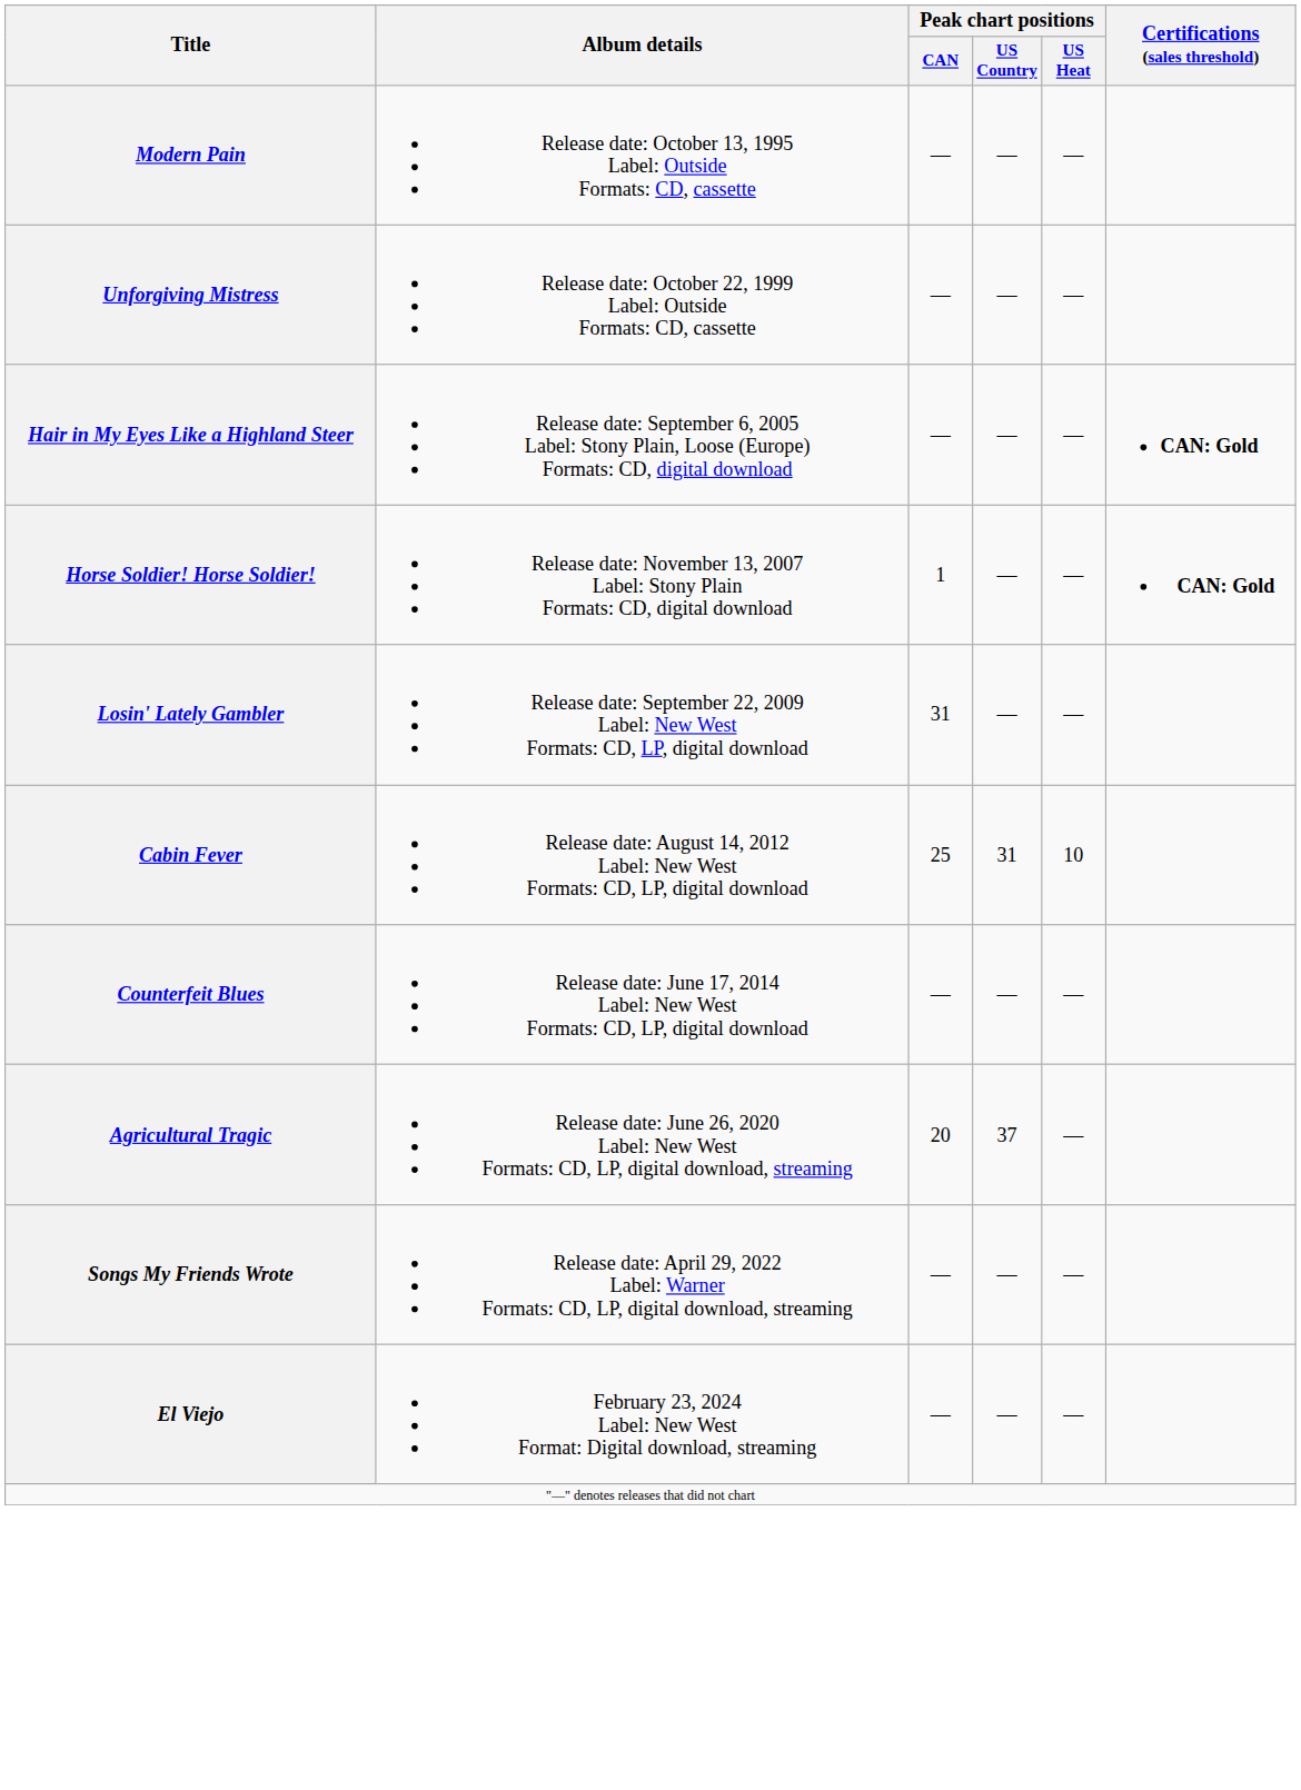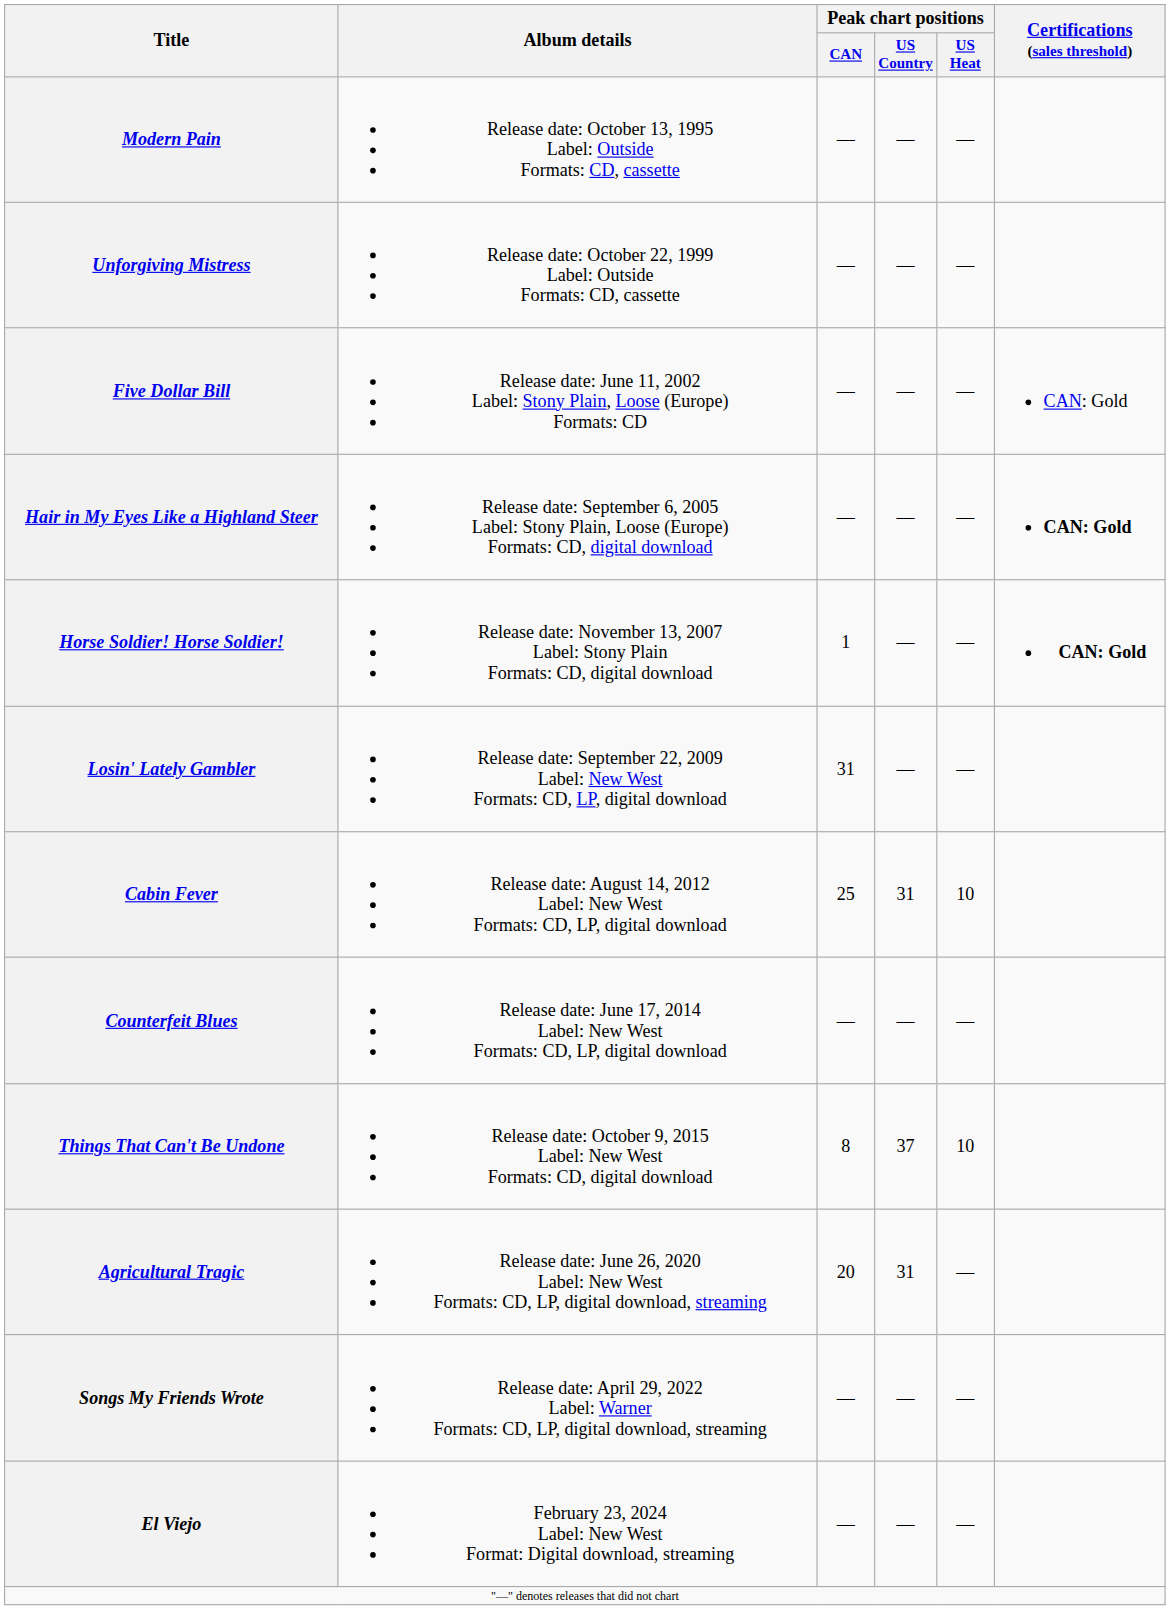 <table class="wikitable plainrowheaders" style="text-align:center;">
 <tr>
 <th rowspan="2" style="width:18em;">Title</th>
 <th rowspan="2" style="width:26em;">Album details</th>
 <th colspan="3">Peak chart positions</th>
 <th rowspan="2" style="width:9em;"><a href='#'>Certifications</a><br><small>(<a href='#'>sales threshold</a>)</small></th>
 </tr>
 <tr style="font-size:smaller;">
 <th style="width:45px;"><a href='#'>CAN</a><br></th>
 <th style="width:45px;"><a href='#'>US Country</a><br></th>
 <th style="width:45px;"><a href='#'>US<br>Heat</a><br></th>
 </tr>
 <tr>
 <th scope="row"><em><a href='#'>Modern Pain</a></em></th>
 <td><br><ul><li>Release date: October 13, 1995</li><li>Label: <a href='#'>Outside</a></li><li>Formats: <a href='#'>CD</a>, <a href='#'>cassette</a></li></ul></td>
 <td>—</td>
 <td>—</td>
 <td>—</td>
 <td></td>
 </tr>
 <tr>
 <th scope="row"><em><a href='#'>Unforgiving Mistress</a></em></th>
 <td><br><ul><li>Release date: October 22, 1999</li><li>Label: Outside</li><li>Formats: CD, cassette</li></ul></td>
 <td>—</td>
 <td>—</td>
 <td>—</td>
 <td></td>
+</tr>
+<tr>
+<th scope="row"><em><a href='#'>Five Dollar Bill</a></em></th>
+<td><br><ul><li>Release date: June 11, 2002</li><li>Label: <a href='#'>Stony Plain</a>, <a href='#'>Loose</a> (Europe)</li><li>Formats: CD</li></ul></td>
+<td>—</td>
+<td>—</td>
+<td>—</td>
+<td style="text-align:left;"><br><ul><li><a href='#'>CAN</a>: Gold</li></ul></td>
 </tr>
 <tr>
 <th scope="row"><em><a href='#'>Hair in My Eyes Like a Highland Steer</a></em></th>
 <td><br><ul><li>Release date: September 6, 2005</li><li>Label: Stony Plain, Loose (Europe)</li><li>Formats: CD, <a href='#'>digital download</a></li></ul></td>
 <td>—</td>
 <td>—</td>
 <td>—</td>
 <td style="text-align:left;"><strong><br><ul><li>CAN: Gold</li></ul></strong></td>
 </tr>
 <tr>
 <th scope="row"><em><a href='#'>Horse Soldier! Horse Soldier!</a></em></th>
 <td><br><ul><li>Release date: November 13, 2007</li><li>Label: Stony Plain</li><li>Formats: CD, digital download</li></ul></td>
 <td>1</td>
 <td>—</td>
 <td>—</td>
 <td><strong><br><ul><li>CAN: Gold</li></ul></strong></td>
 </tr>
 <tr>
 <th scope="row"><em><a href='#'>Losin' Lately Gambler</a></em></th>
 <td><br><ul><li>Release date: September 22, 2009</li><li>Label: <a href='#'>New West</a></li><li>Formats: CD, <a href='#'>LP</a>, digital download</li></ul></td>
 <td>31</td>
 <td>—</td>
 <td>—</td>
 <td></td>
 </tr>
 <tr>
 <th scope="row"><em><a href='#'>Cabin Fever</a></em></th>
 <td><br><ul><li>Release date: August 14, 2012</li><li>Label: New West</li><li>Formats: CD, LP, digital download</li></ul></td>
 <td>25</td>
 <td>31</td>
 <td>10</td>
 <td></td>
 </tr>
 <tr>
 <th scope="row"><em><a href='#'>Counterfeit Blues</a></em></th>
 <td><br><ul><li>Release date: June 17, 2014</li><li>Label: New West</li><li>Formats: CD, LP, digital download</li></ul></td>
 <td>—</td>
 <td>—</td>
 <td>—</td>
 <td></td>
 </tr>
 <tr>
+<th scope="row"><em><a href='#'>Things That Can't Be Undone</a></em></th>
+<td><br><ul><li>Release date: October 9, 2015</li><li>Label: New West</li><li>Formats: CD, digital download</li></ul></td>
+<td>8</td>
+<td>37</td>
+<td>10</td>
+<td></td>
+</tr>
+<tr>
 <th scope="row"><em><a href='#'>Agricultural Tragic</a></em></th>
 <td><br><ul><li>Release date: June 26, 2020</li><li>Label: New West</li><li>Formats: CD, LP, digital download, <a href='#'>streaming</a></li></ul></td>
 <td>20</td>
-<td>37</td>
+<td>31</td>
 <td>—</td>
 <td></td>
 </tr>
 <tr>
 <th scope="row"><em>Songs My Friends Wrote</em></th>
 <td><br><ul><li>Release date: April 29, 2022</li><li>Label: <a href='#'>Warner</a></li><li>Formats: CD, LP, digital download, streaming</li></ul></td>
 <td>—</td>
 <td>—</td>
 <td>—</td>
 <td></td>
 </tr>
 <tr>
 <th scope="row"><em>El Viejo</em></th>
 <td><br><ul><li>February 23, 2024</li><li>Label: New West</li><li>Format: Digital download, streaming</li></ul></td>
 <td>—</td>
 <td>—</td>
 <td>—</td>
 <td></td>
 </tr>
 <tr>
 <td colspan="6" style="font-size:8pt">"—" denotes releases that did not chart</td>
 </tr>
 </table>
